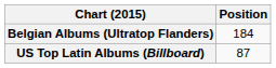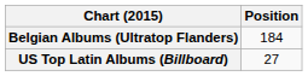 <table class="wikitable sortable plainrowheaders" style="text-align:center">
 <tr>
 <th scope="col">Chart (2015)</th>
 <th scope="col">Position</th>
 </tr>
 <tr>
 <th scope="row">Belgian Albums (Ultratop Flanders)</th>
 <td>184</td>
 </tr>
 <tr>
 <th scope="row">US Top Latin Albums (<em>Billboard</em>)</th>
-<td>87</td>
+<td>27</td>
 </tr>
 </table>
